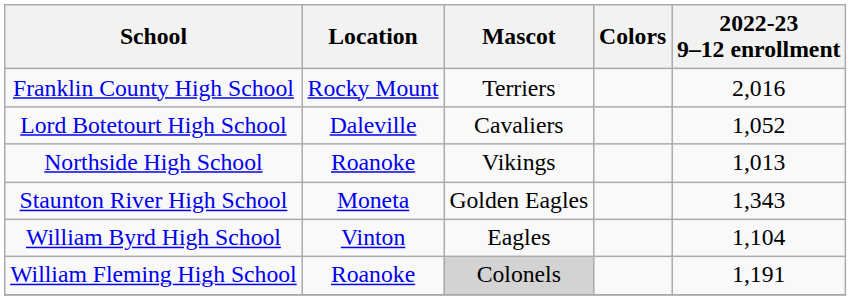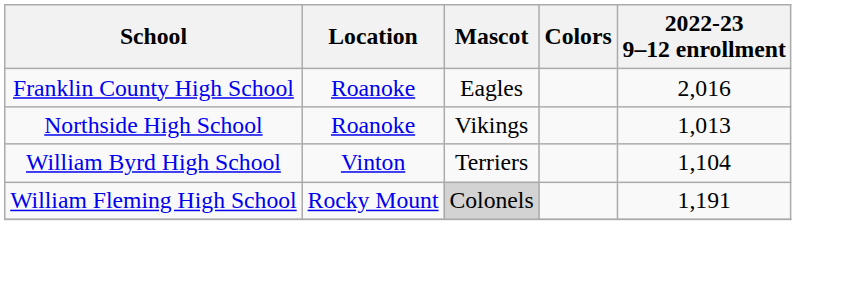 <table class="wikitable" style="text-align:center;">
 <tr>
 <th>School</th>
 <th>Location</th>
 <th>Mascot</th>
 <th>Colors</th>
 <th>2022-23<br>9–12 enrollment</th>
 </tr>
 <tr>
 <td><a href='#'>Franklin County High School</a></td>
-<td><a href='#'>Rocky Mount</a></td>
-<td>Terriers</td>
+<td><a href='#'>Roanoke</a></td>
+<td>Eagles</td>
 <td></td>
 <td>2,016</td>
-</tr>
-<tr>
-<td><a href='#'>Lord Botetourt High School</a></td>
-<td><a href='#'>Daleville</a></td>
-<td>Cavaliers</td>
-<td></td>
-<td>1,052</td>
 </tr>
 <tr>
 <td><a href='#'>Northside High School</a></td>
 <td><a href='#'>Roanoke</a></td>
 <td>Vikings</td>
 <td></td>
 <td>1,013</td>
 </tr>
 <tr>
-<td><a href='#'>Staunton River High School</a></td>
-<td><a href='#'>Moneta</a></td>
-<td>Golden Eagles</td>
-<td></td>
-<td>1,343</td>
-</tr>
-<tr>
 <td><a href='#'>William Byrd High School</a></td>
 <td><a href='#'>Vinton</a></td>
-<td>Eagles</td>
+<td>Terriers</td>
 <td></td>
 <td>1,104</td>
 </tr>
 <tr>
 <td><a href='#'>William Fleming High School</a></td>
-<td><a href='#'>Roanoke</a></td>
+<td><a href='#'>Rocky Mount</a></td>
 <td style="background: lightgrey;">Colonels</td>
 <td></td>
 <td>1,191</td>
 </tr>
 <tr>
 </tr>
 </table>
